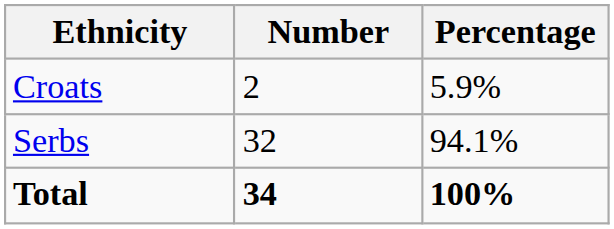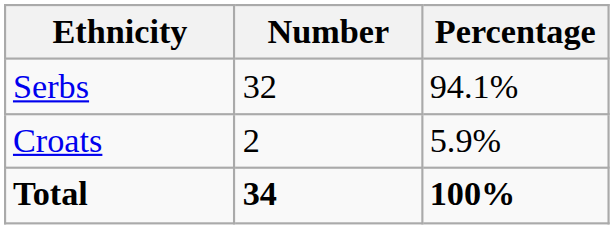 <table class="wikitable">
 <tr>
 <th width="100px">Ethnicity</th>
 <th width="80px">Number</th>
 <th width="80px">Percentage</th>
 </tr>
 <tr>
+<td><a href='#'>Serbs</a></td>
+<td>32</td>
+<td>94.1%</td>
+</tr>
+<tr>
 <td><a href='#'>Croats</a></td>
 <td>2</td>
 <td>5.9%</td>
-</tr>
-<tr>
-<td><a href='#'>Serbs</a></td>
-<td>32</td>
-<td>94.1%</td>
 </tr>
 <tr>
 <td><strong>Total</strong></td>
 <td><strong>34</strong></td>
 <td><strong>100%</strong></td>
 </tr>
 </table>
